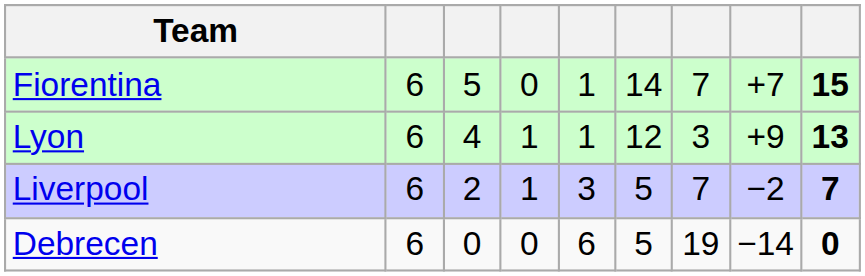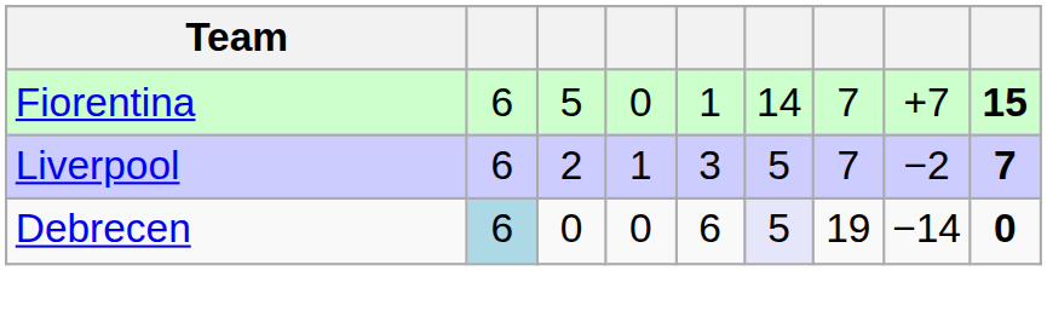 <table class="wikitable" style="text-align: center;">
 <tr>
 </tr>
 <tr>
 <th width="175">Team</th>
 <th width="20"></th>
 <th width="20"></th>
 <th width="20"></th>
 <th width="20"></th>
 <th width="20"></th>
 <th width="20"></th>
 <th width="20"></th>
 <th width="20"></th>
 </tr>
 <tr bgcolor="#ccffcc">
 <td align=left> <a href='#'>Fiorentina</a></td>
 <td>6</td>
 <td>5</td>
 <td>0</td>
 <td>1</td>
 <td>14</td>
 <td>7</td>
 <td>+7</td>
 <td><strong>15</strong></td>
 </tr>
-<tr bgcolor="#ccffcc">
-<td align=left> <a href='#'>Lyon</a></td>
-<td>6</td>
-<td>4</td>
-<td>1</td>
-<td>1</td>
-<td>12</td>
-<td>3</td>
-<td>+9</td>
-<td><strong>13</strong></td>
-</tr>
 <tr bgcolor="#ccccff">
 <td align=left> <a href='#'>Liverpool</a></td>
 <td>6</td>
 <td>2</td>
 <td>1</td>
 <td>3</td>
 <td>5</td>
 <td>7</td>
 <td>−2</td>
 <td><strong>7</strong></td>
 </tr>
 <tr>
 <td align=left> <a href='#'>Debrecen</a></td>
-<td>6</td>
+<td style="background: lightblue;">6</td>
 <td>0</td>
 <td>0</td>
 <td>6</td>
-<td>5</td>
+<td style="background: lavender;">5</td>
 <td>19</td>
 <td>−14</td>
 <td><strong>0</strong></td>
 </tr>
 </table>
